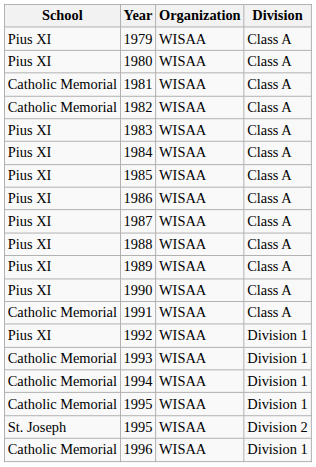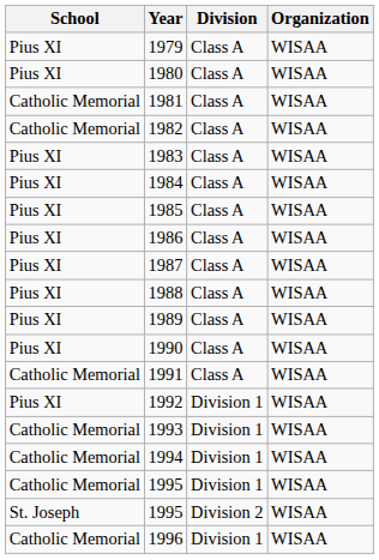 <table class="wikitable">
 <tr>
 <th>School</th>
 <th>Year</th>
+<th>Division</th>
 <th>Organization</th>
-<th>Division</th>
 </tr>
 <tr>
 <td>Pius XI</td>
 <td>1979</td>
+<td>Class A</td>
 <td>WISAA</td>
-<td>Class A</td>
 </tr>
 <tr>
 <td>Pius XI</td>
 <td>1980</td>
+<td>Class A</td>
 <td>WISAA</td>
-<td>Class A</td>
 </tr>
 <tr>
 <td>Catholic Memorial</td>
 <td>1981</td>
+<td>Class A</td>
 <td>WISAA</td>
-<td>Class A</td>
 </tr>
 <tr>
 <td>Catholic Memorial</td>
 <td>1982</td>
+<td>Class A</td>
 <td>WISAA</td>
-<td>Class A</td>
 </tr>
 <tr>
 <td>Pius XI</td>
 <td>1983</td>
+<td>Class A</td>
 <td>WISAA</td>
-<td>Class A</td>
 </tr>
 <tr>
 <td>Pius XI</td>
 <td>1984</td>
+<td>Class A</td>
 <td>WISAA</td>
-<td>Class A</td>
 </tr>
 <tr>
 <td>Pius XI</td>
 <td>1985</td>
+<td>Class A</td>
 <td>WISAA</td>
-<td>Class A</td>
 </tr>
 <tr>
 <td>Pius XI</td>
 <td>1986</td>
+<td>Class A</td>
 <td>WISAA</td>
-<td>Class A</td>
 </tr>
 <tr>
 <td>Pius XI</td>
 <td>1987</td>
+<td>Class A</td>
 <td>WISAA</td>
-<td>Class A</td>
 </tr>
 <tr>
 <td>Pius XI</td>
 <td>1988</td>
+<td>Class A</td>
 <td>WISAA</td>
-<td>Class A</td>
 </tr>
 <tr>
 <td>Pius XI</td>
 <td>1989</td>
+<td>Class A</td>
 <td>WISAA</td>
-<td>Class A</td>
 </tr>
 <tr>
 <td>Pius XI</td>
 <td>1990</td>
+<td>Class A</td>
 <td>WISAA</td>
-<td>Class A</td>
 </tr>
 <tr>
 <td>Catholic Memorial</td>
 <td>1991</td>
+<td>Class A</td>
 <td>WISAA</td>
-<td>Class A</td>
 </tr>
 <tr>
 <td>Pius XI</td>
 <td>1992</td>
+<td>Division 1</td>
 <td>WISAA</td>
-<td>Division 1</td>
 </tr>
 <tr>
 <td>Catholic Memorial</td>
 <td>1993</td>
+<td>Division 1</td>
 <td>WISAA</td>
-<td>Division 1</td>
 </tr>
 <tr>
 <td>Catholic Memorial</td>
 <td>1994</td>
+<td>Division 1</td>
 <td>WISAA</td>
-<td>Division 1</td>
 </tr>
 <tr>
 <td>Catholic Memorial</td>
 <td>1995</td>
+<td>Division 1</td>
 <td>WISAA</td>
-<td>Division 1</td>
 </tr>
 <tr>
 <td>St. Joseph</td>
 <td>1995</td>
+<td>Division 2</td>
 <td>WISAA</td>
-<td>Division 2</td>
 </tr>
 <tr>
 <td>Catholic Memorial</td>
 <td>1996</td>
+<td>Division 1</td>
 <td>WISAA</td>
-<td>Division 1</td>
 </tr>
 </table>
